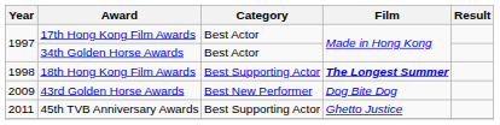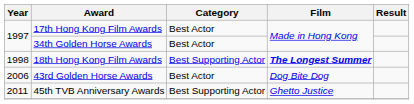 <table class="wikitable" style="font-size: 90%;">
 <tr>
 <th>Year</th>
 <th>Award</th>
 <th>Category</th>
 <th>Film</th>
 <th>Result</th>
 </tr>
 <tr>
 <td rowspan="2">1997</td>
 <td><a href='#'>17th Hong Kong Film Awards</a></td>
 <td>Best Actor</td>
 <td rowspan="2"><em><a href='#'>Made in Hong Kong</a></em></td>
 <td></td>
 </tr>
 <tr>
 <td><a href='#'>34th Golden Horse Awards</a></td>
 <td>Best Actor</td>
 <td></td>
 </tr>
 <tr>
 <td>1998</td>
 <td><a href='#'>18th Hong Kong Film Awards</a></td>
 <td><a href='#'>Best Supporting Actor</a></td>
 <td><strong><em><a href='#'>The Longest Summer</a></em></strong></td>
 <td></td>
 </tr>
 <tr>
-<td>2009</td>
+<td>2006</td>
 <td><a href='#'>43rd Golden Horse Awards</a></td>
-<td><a href='#'>Best New Performer</a></td>
+<td>Best Actor</td>
 <td><em><a href='#'>Dog Bite Dog</a></em></td>
 <td></td>
 </tr>
 <tr>
 <td>2011</td>
 <td>45th TVB Anniversary Awards</td>
 <td>Best Supporting Actor</td>
 <td><em><a href='#'>Ghetto Justice</a></em></td>
 <td></td>
 </tr>
 <tr>
 </tr>
 </table>
